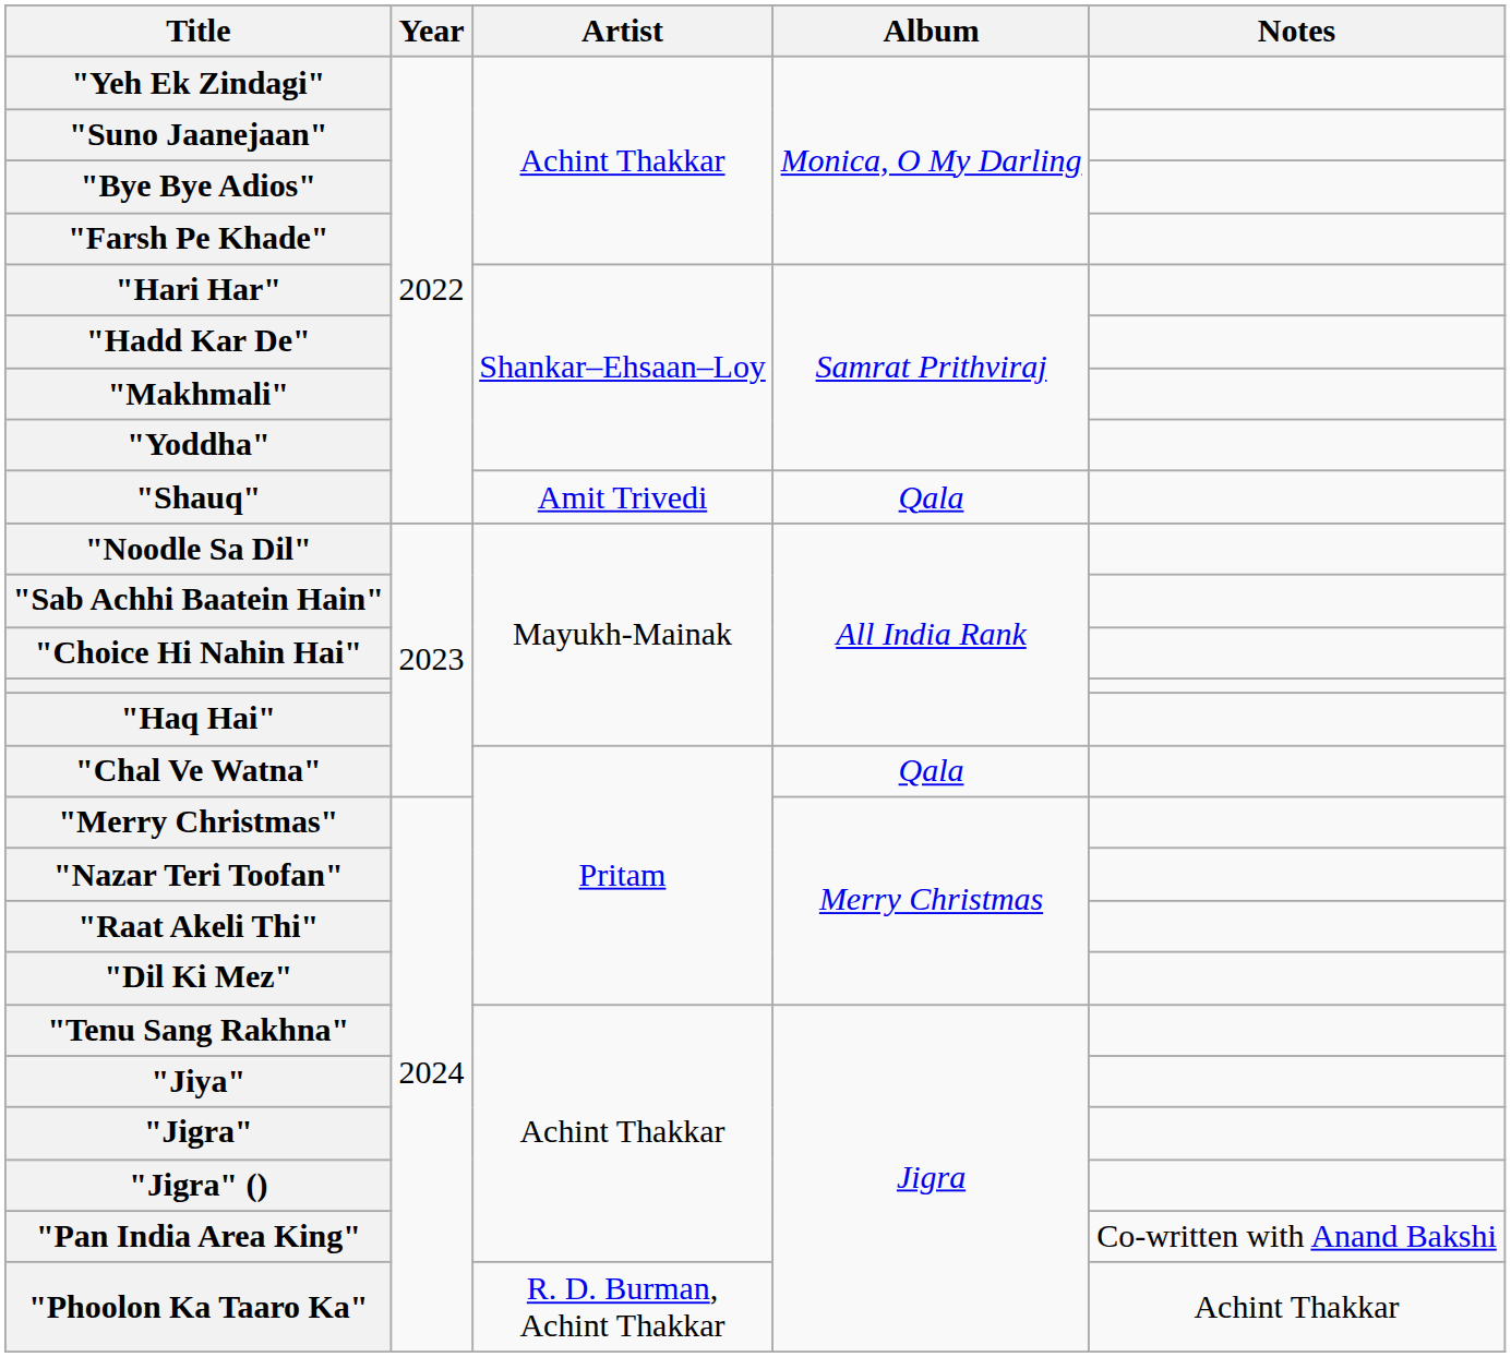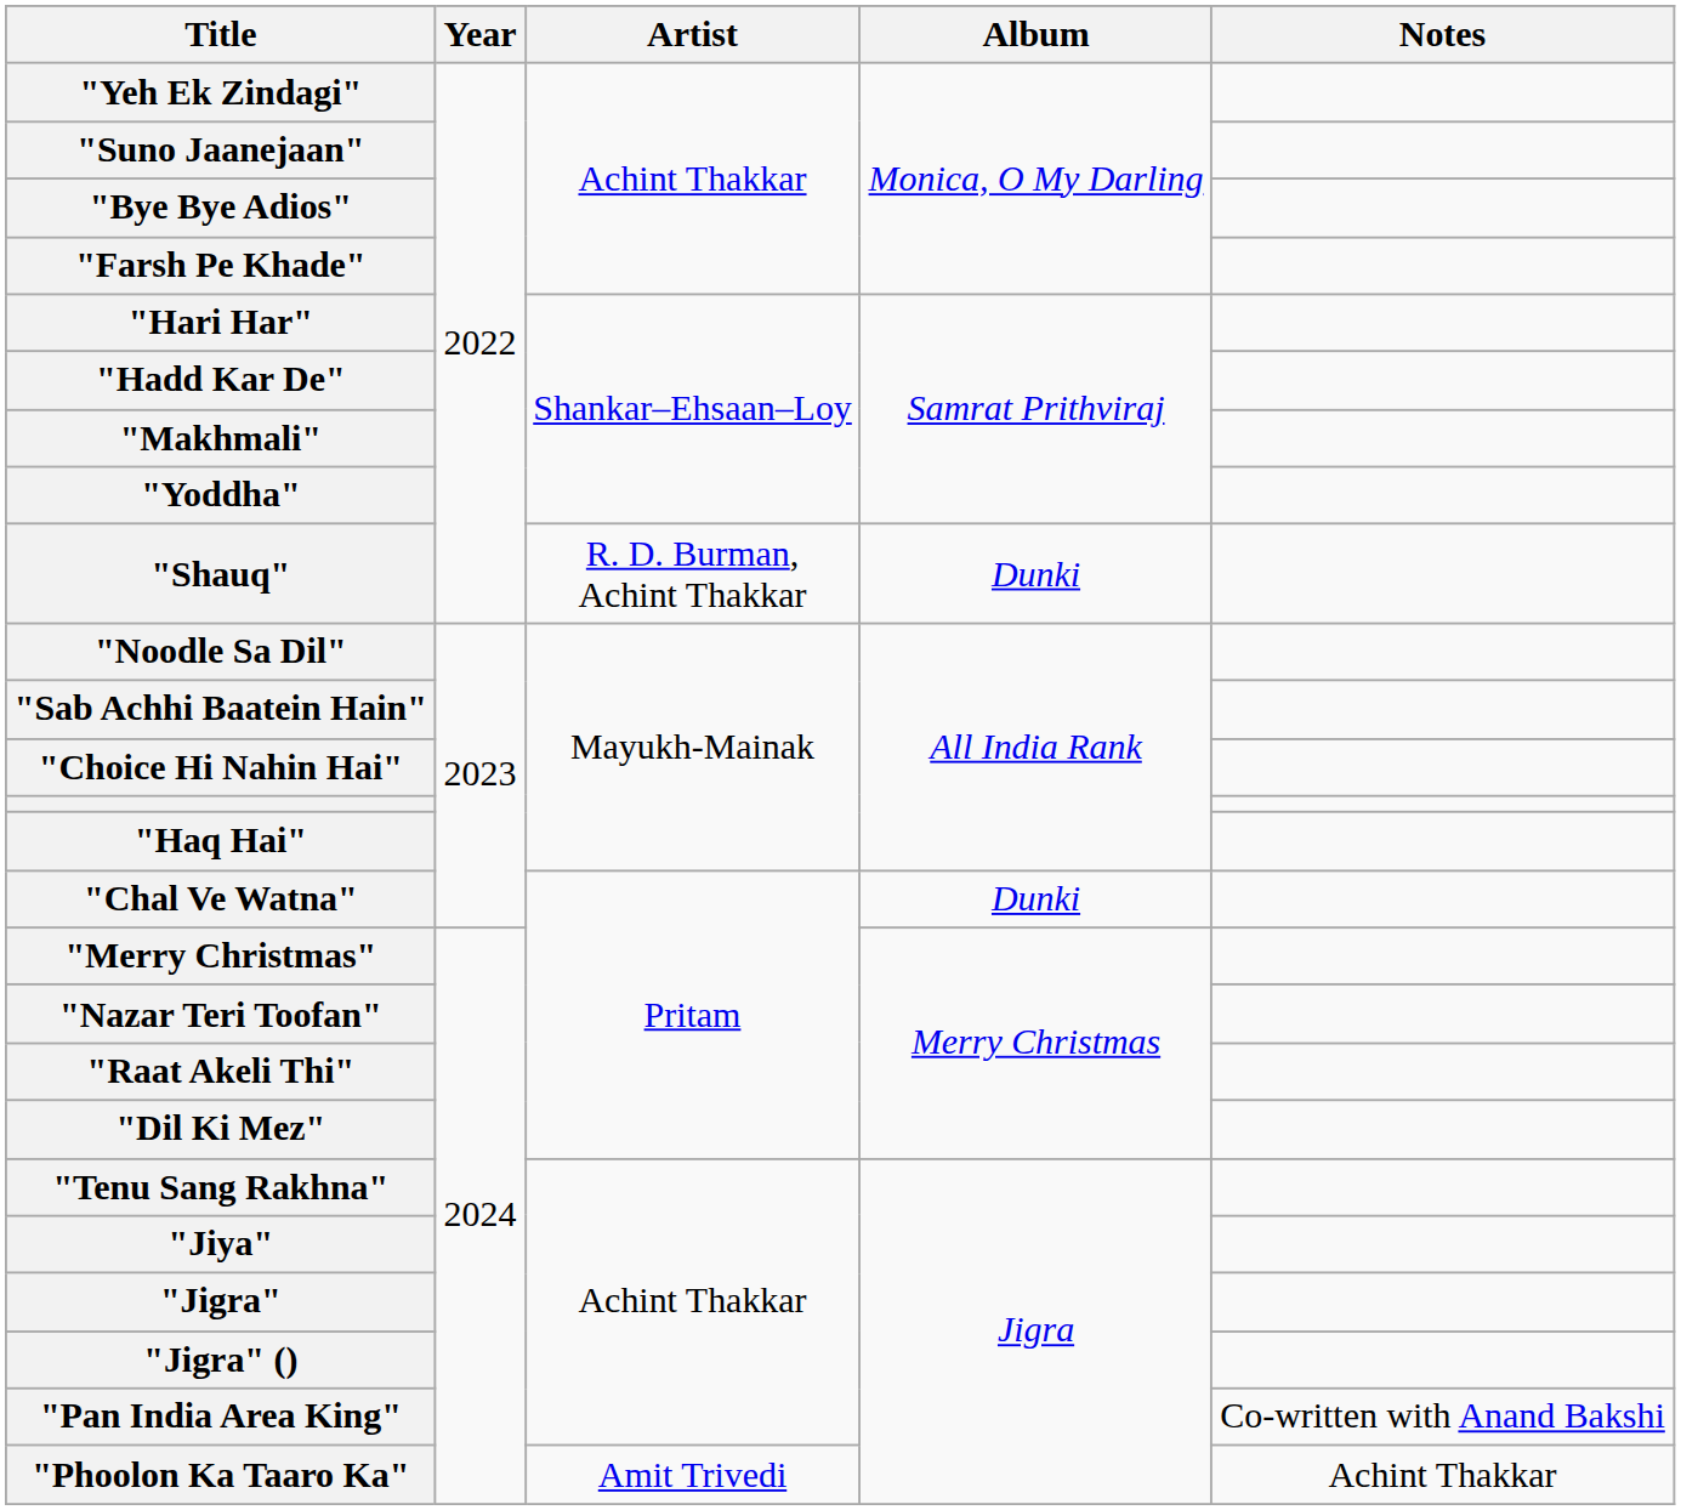 <table class="wikitable sortable plainrowheaders " style="text-align:center;">
 <tr>
 <th scope="col">Title</th>
 <th scope="col">Year</th>
 <th scope="col">Artist</th>
 <th scope="col">Album</th>
 <th scope="col">Notes</th>
 </tr>
 <tr>
 <th scope="row">"Yeh Ek Zindagi"</th>
 <td rowspan=9>2022</td>
 <td rowspan=4><a href='#'>Achint Thakkar</a></td>
 <td rowspan=4><em><a href='#'>Monica, O My Darling</a></em></td>
 <td></td>
 </tr>
 <tr>
 <th scope="row">"Suno Jaanejaan"</th>
 <td></td>
 </tr>
 <tr>
 <th scope="row">"Bye Bye Adios"</th>
 <td></td>
 </tr>
 <tr>
 <th scope="row">"Farsh Pe Khade"</th>
 <td></td>
 </tr>
 <tr>
 <th scope="row">"Hari Har"</th>
 <td rowspan=4><a href='#'>Shankar–Ehsaan–Loy</a></td>
 <td rowspan=4><em><a href='#'>Samrat Prithviraj</a></em></td>
 <td></td>
 </tr>
 <tr>
 <th scope="row">"Hadd Kar De"</th>
 <td></td>
 </tr>
 <tr>
 <th scope="row">"Makhmali"</th>
 <td></td>
 </tr>
 <tr>
 <th scope="row">"Yoddha"</th>
 <td></td>
 </tr>
 <tr>
 <th scope="row">"Shauq"</th>
-<td><a href='#'>Amit Trivedi</a></td>
-<td><em><a href='#'>Qala</a></em></td>
+<td><a href='#'>R. D. Burman</a>,<br>Achint Thakkar</td>
+<td><em><a href='#'>Dunki</a></em></td>
 <td></td>
 </tr>
 <tr>
 <th scope="row">"Noodle Sa Dil"</th>
 <td rowspan=6>2023</td>
 <td rowspan=5>Mayukh-Mainak</td>
 <td rowspan=5><em><a href='#'>All India Rank</a></em></td>
 <td></td>
 </tr>
 <tr>
 <th scope="row">"Sab Achhi Baatein Hain"</th>
 <td></td>
 </tr>
 <tr>
 <th scope="row">"Choice Hi Nahin Hai"</th>
 <td></td>
 </tr>
 <tr>
 <th scope="row"></th>
 <td></td>
 </tr>
 <tr>
 <th scope="row">"Haq Hai"</th>
 <td></td>
 </tr>
 <tr>
 <th scope="row">"Chal Ve Watna"</th>
 <td rowspan=5><a href='#'>Pritam</a></td>
-<td><em><a href='#'>Qala</a></em></td>
+<td><em><a href='#'>Dunki</a></em></td>
 <td></td>
 </tr>
 <tr>
 <th scope="row">"Merry Christmas"</th>
 <td rowspan=10>2024</td>
 <td rowspan=4><em><a href='#'>Merry Christmas</a></em></td>
 <td></td>
 </tr>
 <tr>
 <th scope="row">"Nazar Teri Toofan"</th>
 <td></td>
 </tr>
 <tr>
 <th scope="row">"Raat Akeli Thi"</th>
 <td></td>
 </tr>
 <tr>
 <th scope="row">"Dil Ki Mez"</th>
 <td></td>
 </tr>
 <tr>
 <th scope="row">"Tenu Sang Rakhna"</th>
 <td Rowspan=5>Achint Thakkar</td>
 <td Rowspan=6><em><a href='#'>Jigra</a></em></td>
 <td></td>
 </tr>
 <tr>
 <th scope="row">"Jiya"</th>
 <td></td>
 </tr>
 <tr>
 <th scope="row">"Jigra"</th>
 <td></td>
 </tr>
 <tr>
 <th scope="row">"Jigra" ()</th>
 <td></td>
 </tr>
 <tr>
 <th scope="row">"Pan India Area King"</th>
 <td>Co-written with <a href='#'>Anand Bakshi</a></td>
 </tr>
 <tr>
 <th scope="row">"Phoolon Ka Taaro Ka"</th>
-<td><a href='#'>R. D. Burman</a>,<br>Achint Thakkar</td>
+<td><a href='#'>Amit Trivedi</a></td>
 <td> Achint Thakkar</td>
 </tr>
 </table>
